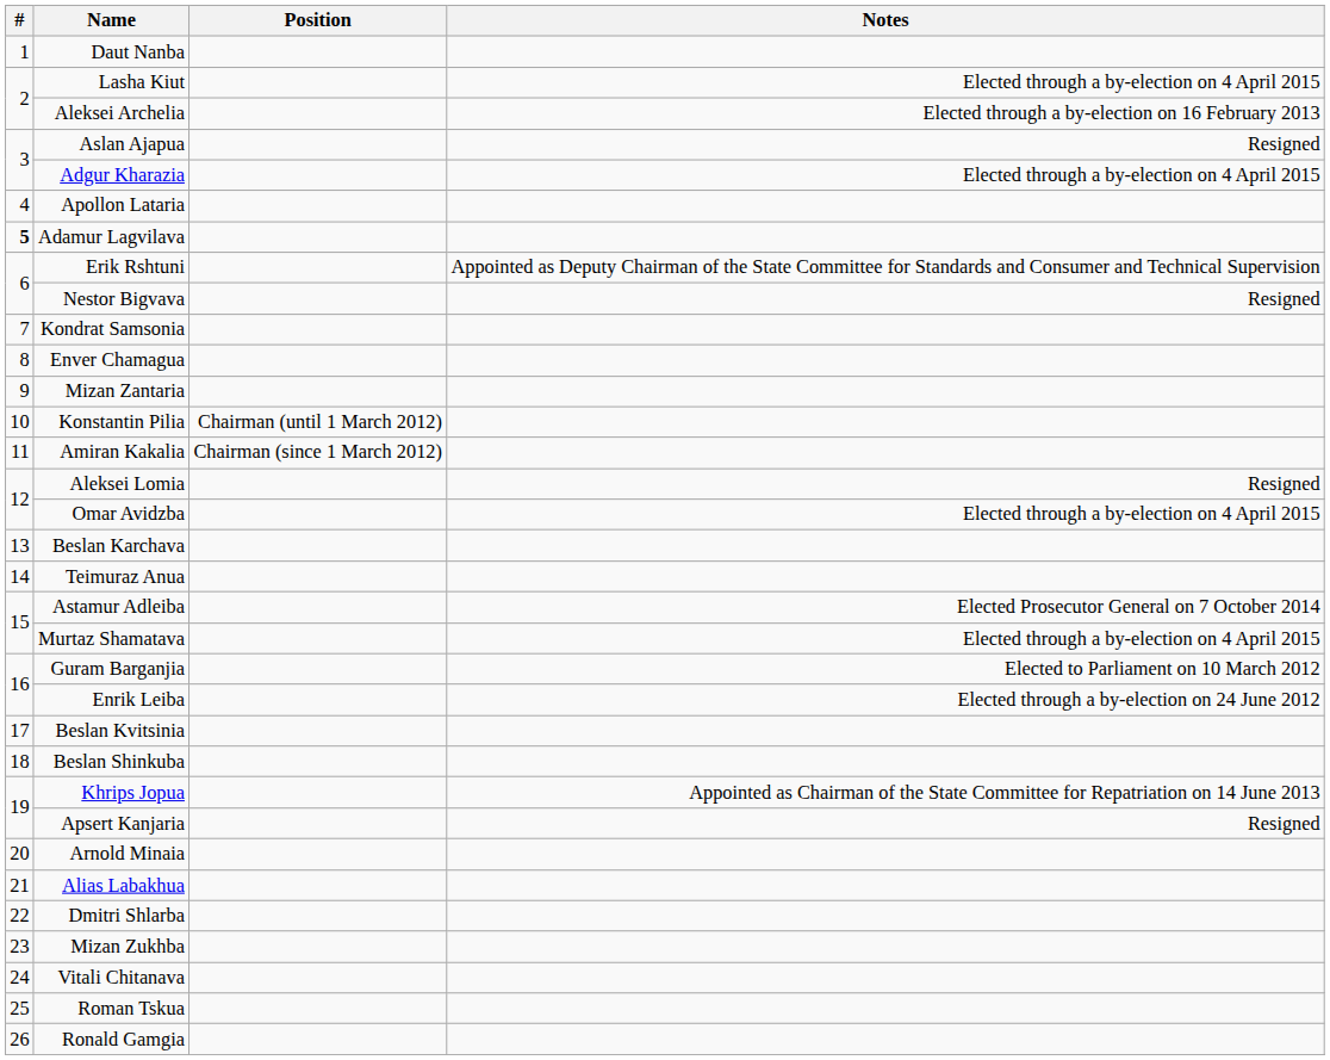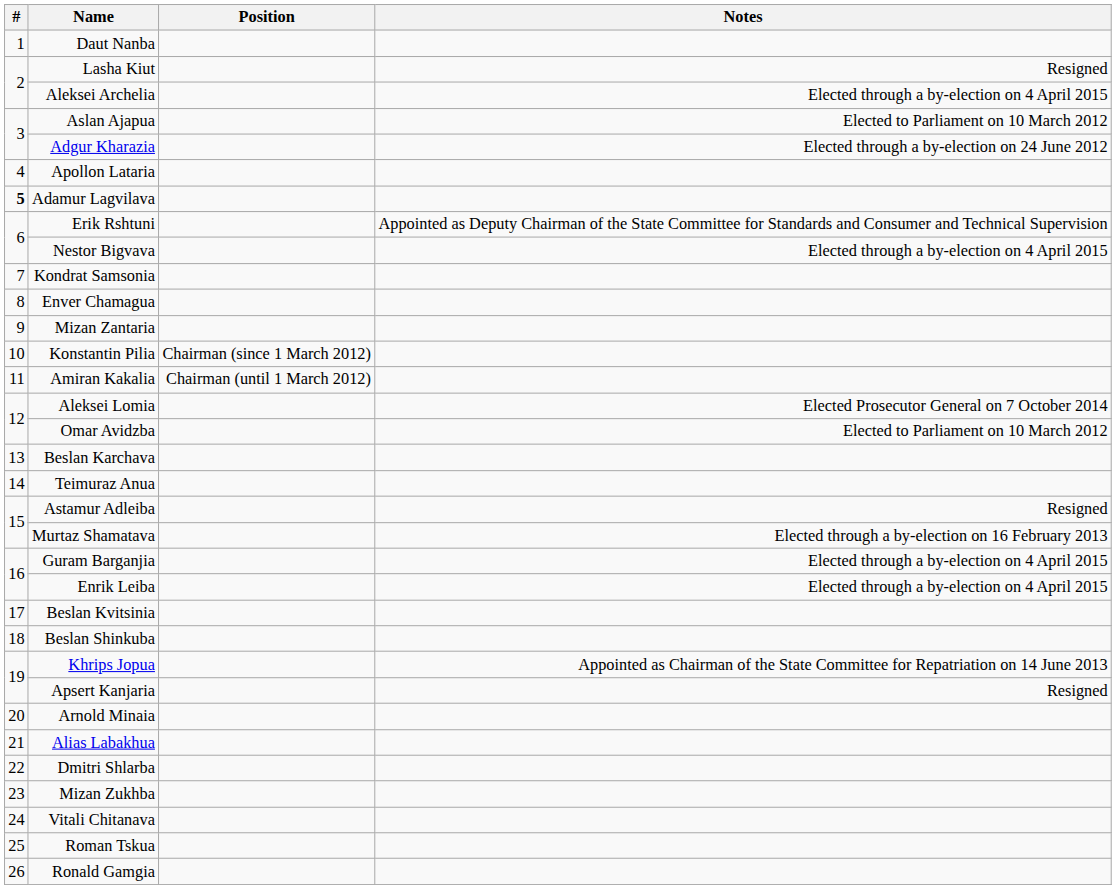 <table class="wikitable" style="text-align:right">
 <tr>
 <th>#</th>
 <th>Name</th>
 <th>Position</th>
 <th>Notes</th>
 </tr>
 <tr>
 <td>1</td>
 <td>Daut Nanba</td>
 <td></td>
 <td></td>
 </tr>
 <tr>
 <td rowspan=2>2</td>
 <td>Lasha Kiut</td>
 <td></td>
-<td>Elected through a by-election on 4 April 2015</td>
+<td>Resigned</td>
 </tr>
 <tr>
 <td>Aleksei Archelia</td>
 <td></td>
-<td>Elected through a by-election on 16 February 2013</td>
+<td>Elected through a by-election on 4 April 2015</td>
 </tr>
 <tr>
 <td rowspan=2>3</td>
 <td>Aslan Ajapua</td>
 <td></td>
-<td>Resigned</td>
+<td>Elected to Parliament on 10 March 2012</td>
 </tr>
 <tr>
 <td><a href='#'>Adgur Kharazia</a></td>
 <td></td>
-<td>Elected through a by-election on 4 April 2015</td>
+<td>Elected through a by-election on 24 June 2012</td>
 </tr>
 <tr>
 <td>4</td>
 <td>Apollon Lataria</td>
 <td></td>
 <td></td>
 </tr>
 <tr>
 <td><strong>5</strong></td>
 <td>Adamur Lagvilava</td>
 <td></td>
 <td></td>
 </tr>
 <tr>
 <td rowspan=2>6</td>
 <td>Erik Rshtuni</td>
 <td></td>
 <td>Appointed as Deputy Chairman of the State Committee for Standards and Consumer and Technical Supervision</td>
 </tr>
 <tr>
 <td>Nestor Bigvava</td>
 <td></td>
-<td>Resigned</td>
+<td>Elected through a by-election on 4 April 2015</td>
 </tr>
 <tr>
 <td>7</td>
 <td>Kondrat Samsonia</td>
 <td></td>
 <td></td>
 </tr>
 <tr>
 <td>8</td>
 <td>Enver Chamagua</td>
 <td></td>
 <td></td>
 </tr>
 <tr>
 <td>9</td>
 <td>Mizan Zantaria</td>
 <td></td>
 <td></td>
 </tr>
 <tr>
 <td>10</td>
 <td>Konstantin Pilia</td>
-<td>Chairman (until 1 March 2012)</td>
+<td>Chairman (since 1 March 2012)</td>
 <td></td>
 </tr>
 <tr>
 <td>11</td>
 <td>Amiran Kakalia</td>
-<td>Chairman (since 1 March 2012)</td>
+<td>Chairman (until 1 March 2012)</td>
 <td></td>
 </tr>
 <tr>
 <td rowspan=2>12</td>
 <td>Aleksei Lomia</td>
 <td></td>
-<td>Resigned</td>
+<td>Elected Prosecutor General on 7 October 2014</td>
 </tr>
 <tr>
 <td>Omar Avidzba</td>
 <td></td>
-<td>Elected through a by-election on 4 April 2015</td>
+<td>Elected to Parliament on 10 March 2012</td>
 </tr>
 <tr>
 <td>13</td>
 <td>Beslan Karchava</td>
 <td></td>
 <td></td>
 </tr>
 <tr>
 <td>14</td>
 <td>Teimuraz Anua</td>
 <td></td>
 <td></td>
 </tr>
 <tr>
 <td rowspan=2>15</td>
 <td>Astamur Adleiba</td>
 <td></td>
-<td>Elected Prosecutor General on 7 October 2014</td>
+<td>Resigned</td>
 </tr>
 <tr>
 <td>Murtaz Shamatava</td>
 <td></td>
-<td>Elected through a by-election on 4 April 2015</td>
+<td>Elected through a by-election on 16 February 2013</td>
 </tr>
 <tr>
 <td rowspan=2>16</td>
 <td>Guram Barganjia</td>
 <td></td>
-<td>Elected to Parliament on 10 March 2012</td>
+<td>Elected through a by-election on 4 April 2015</td>
 </tr>
 <tr>
 <td>Enrik Leiba</td>
 <td></td>
-<td>Elected through a by-election on 24 June 2012</td>
+<td>Elected through a by-election on 4 April 2015</td>
 </tr>
 <tr>
 <td>17</td>
 <td>Beslan Kvitsinia</td>
 <td></td>
 <td></td>
 </tr>
 <tr>
 <td>18</td>
 <td>Beslan Shinkuba</td>
 <td></td>
 <td></td>
 </tr>
 <tr>
 <td rowspan=2>19</td>
 <td><a href='#'>Khrips Jopua</a></td>
 <td></td>
 <td>Appointed as Chairman of the State Committee for Repatriation on 14 June 2013</td>
 </tr>
 <tr>
 <td>Apsert Kanjaria</td>
 <td></td>
 <td>Resigned</td>
 </tr>
 <tr>
 <td>20</td>
 <td>Arnold Minaia</td>
 <td></td>
 <td></td>
 </tr>
 <tr>
 <td>21</td>
 <td><a href='#'>Alias Labakhua</a></td>
 <td></td>
 <td></td>
 </tr>
 <tr>
 <td>22</td>
 <td>Dmitri Shlarba</td>
 <td></td>
 <td></td>
 </tr>
 <tr>
 <td>23</td>
 <td>Mizan Zukhba</td>
 <td></td>
 <td></td>
 </tr>
 <tr>
 <td>24</td>
 <td>Vitali Chitanava</td>
 <td></td>
 <td></td>
 </tr>
 <tr>
 <td>25</td>
 <td>Roman Tskua</td>
 <td></td>
 <td></td>
 </tr>
 <tr>
 <td>26</td>
 <td>Ronald Gamgia</td>
 <td></td>
 <td></td>
 </tr>
 <tr>
 </tr>
 </table>
